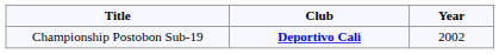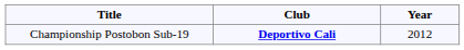 <table align="center" bgcolor="#f7f8ff" border="1" cellpadding="3" cellspacing="0" style="font-size: 95%; border: gray solid 1px; border-collapse: collapse;">
 <tr>
 <th width="250">Title</th>
 <th width="200">Club</th>
 <th width="90">Year</th>
 </tr>
 <tr align="center">
 <td Annex:Tournament Sub-19 of 2012 (Colombia)>Championship Postobon Sub-19</td>
 <td><strong><a href='#'>Deportivo Cali</a></strong></td>
-<td>2002</td>
+<td>2012</td>
 </tr>
 </table>
